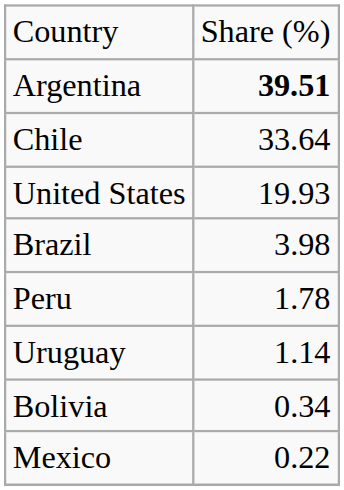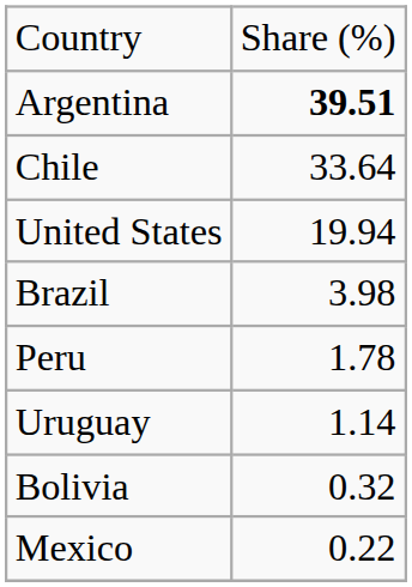 <table class="wikitable" align="right" style="width=70%; font-size:90%;border:1px solid darkgray;" border="1">
 <tr>
 <td valign="top">Country</td>
 <td valign="top" style="text-align:center;">Share (%)</td>
 </tr>
 <tr>
 <td valign="top">Argentina</td>
 <td align="right" valign="top"><strong>39.51</strong></td>
 </tr>
 <tr>
 <td valign="top">Chile</td>
 <td align="right" valign="top">33.64</td>
 </tr>
 <tr>
 <td valign="top">United States</td>
-<td align="right" valign="top">19.93</td>
+<td align="right" valign="top">19.94</td>
 </tr>
 <tr>
 <td valign="top">Brazil</td>
 <td align="right" valign="top">3.98</td>
 </tr>
 <tr>
 <td valign="top">Peru</td>
 <td align="right" valign="top">1.78</td>
 </tr>
 <tr>
 <td valign="top">Uruguay</td>
 <td align="right" valign="top">1.14</td>
 </tr>
 <tr>
 <td valign="top">Bolivia</td>
-<td align="right" valign="top">0.34</td>
+<td align="right" valign="top">0.32</td>
 </tr>
 <tr>
 <td valign="top">Mexico</td>
 <td align="right" valign="top">0.22</td>
 </tr>
 <tr>
 </tr>
 </table>
